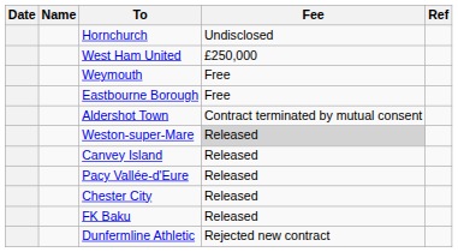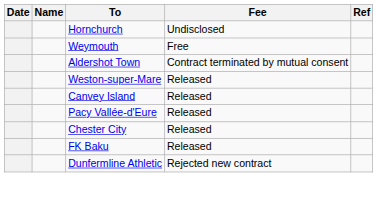 <table class="wikitable sortable plainrowheaders">
 <tr>
 <th scope=col>Date</th>
 <th scope=col>Name</th>
 <th scope=col>To</th>
 <th scope=col>Fee</th>
 <th scope=col class=unsortable>Ref</th>
 </tr>
 <tr>
 <th scope=row></th>
 <td></td>
 <td><a href='#'>Hornchurch</a></td>
 <td>Undisclosed</td>
 <td></td>
 </tr>
 <tr>
 <th scope=row></th>
 <td></td>
-<td><a href='#'>West Ham United</a></td>
-<td>£250,000</td>
-<td></td>
-</tr>
-<tr>
-<th scope=row></th>
-<td></td>
 <td><a href='#'>Weymouth</a></td>
-<td>Free</td>
-<td></td>
-</tr>
-<tr>
-<th scope=row></th>
-<td></td>
-<td><a href='#'>Eastbourne Borough</a></td>
 <td>Free</td>
 <td></td>
 </tr>
 <tr>
 <th scope=row></th>
 <td></td>
 <td><a href='#'>Aldershot Town</a></td>
 <td>Contract terminated by mutual consent</td>
 <td><div></div></td>
 </tr>
 <tr>
 <th scope=row></th>
 <td></td>
 <td><a href='#'>Weston-super-Mare</a></td>
-<td style="background: lightgrey;">Released</td>
+<td>Released</td>
 <td></td>
 </tr>
 <tr>
 <th scope=row></th>
 <td></td>
 <td><a href='#'>Canvey Island</a></td>
 <td>Released</td>
 <td></td>
 </tr>
 <tr>
 <th scope=row></th>
 <td></td>
 <td><a href='#'>Pacy Vallée-d'Eure</a></td>
 <td>Released</td>
 <td></td>
 </tr>
 <tr>
 <th scope=row></th>
 <td></td>
 <td><a href='#'>Chester City</a></td>
 <td>Released</td>
 <td></td>
 </tr>
 <tr>
 <th scope=row></th>
 <td></td>
 <td><a href='#'>FK Baku</a></td>
 <td>Released</td>
 <td></td>
 </tr>
 <tr>
 <th scope=row></th>
 <td></td>
 <td><a href='#'>Dunfermline Athletic</a></td>
 <td>Rejected new contract</td>
 <td><div></div></td>
 </tr>
 </table>
